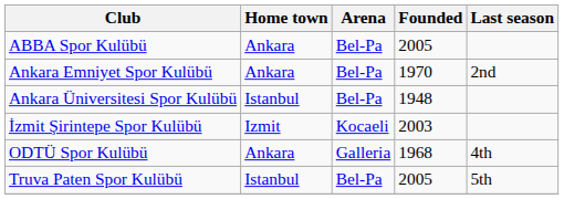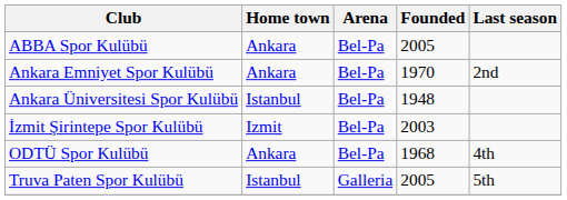 <table class="wikitable">
 <tr>
 <th>Club</th>
 <th>Home town</th>
 <th>Arena</th>
 <th>Founded</th>
 <th>Last season</th>
 </tr>
 <tr>
 <td><a href='#'>ABBA Spor Kulübü</a></td>
 <td><a href='#'>Ankara</a></td>
 <td><a href='#'>Bel-Pa</a></td>
 <td>2005</td>
 <td></td>
 </tr>
 <tr>
 <td><a href='#'>Ankara Emniyet Spor Kulübü</a></td>
 <td><a href='#'>Ankara</a></td>
 <td><a href='#'>Bel-Pa</a></td>
 <td>1970</td>
 <td>2nd</td>
 </tr>
 <tr>
 <td><a href='#'>Ankara Üniversitesi Spor Kulübü</a></td>
 <td><a href='#'>Istanbul</a></td>
 <td><a href='#'>Bel-Pa</a></td>
 <td>1948</td>
 <td></td>
 </tr>
 <tr>
 <td><a href='#'>İzmit Şirintepe Spor Kulübü</a></td>
 <td><a href='#'>Izmit</a></td>
-<td><a href='#'>Kocaeli</a></td>
+<td><a href='#'>Bel-Pa</a></td>
 <td>2003</td>
 <td></td>
 </tr>
 <tr>
 <td><a href='#'>ODTÜ Spor Kulübü</a></td>
 <td><a href='#'>Ankara</a></td>
-<td><a href='#'>Galleria</a></td>
+<td><a href='#'>Bel-Pa</a></td>
 <td>1968</td>
 <td>4th</td>
 </tr>
 <tr>
 <td><a href='#'>Truva Paten Spor Kulübü</a></td>
 <td><a href='#'>Istanbul</a></td>
-<td><a href='#'>Bel-Pa</a></td>
+<td><a href='#'>Galleria</a></td>
 <td>2005</td>
 <td>5th</td>
 </tr>
 <tr>
 </tr>
 </table>
